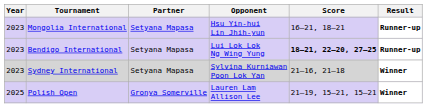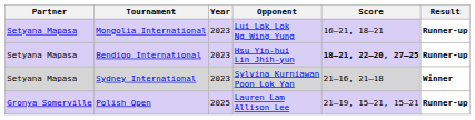 <table class="sortable wikitable" style="font-size: 90%">
 <tr>
+<th>Partner</th>
+<th>Tournament</th>
 <th>Year</th>
-<th>Tournament</th>
-<th>Partner</th>
 <th>Opponent</th>
 <th>Score</th>
 <th>Result</th>
 </tr>
 <tr style="background:#D8CEF6">
+<td align="left"> <a href='#'>Setyana Mapasa</a></td>
+<td align="left"><a href='#'>Mongolia International</a></td>
 <td align="center">2023</td>
-<td align="left"><a href='#'>Mongolia International</a></td>
-<td align="left"> <a href='#'>Setyana Mapasa</a></td>
-<td align="left"> <a href='#'>Hsu Yin-hui</a><br> <a href='#'>Lin Jhih-yun</a></td>
+<td align="left"> <a href='#'>Lui Lok Lok</a><br> <a href='#'>Ng Wing Yung</a></td>
 <td align="left">16–21, 18–21</td>
 <td style="text-align:left; background:white"> <strong>Runner-up</strong></td>
 </tr>
 <tr style="background:#D8CEF6">
+<td align="left"> Setyana Mapasa</td>
+<td align="left"><a href='#'>Bendigo International</a></td>
 <td align="center">2023</td>
-<td align="left"><a href='#'>Bendigo International</a></td>
-<td align="left"> Setyana Mapasa</td>
-<td align="left"> <a href='#'>Lui Lok Lok</a><br> <a href='#'>Ng Wing Yung</a></td>
+<td align="left"> <a href='#'>Hsu Yin-hui</a><br> <a href='#'>Lin Jhih-yun</a></td>
 <td align="left"><strong>18–21, 22–20, 27–25</strong></td>
 <td style="text-align:left; background:white"> <strong>Runner-up</strong></td>
 </tr>
 <tr style="background:#D5D5D5">
+<td align="left"> Setyana Mapasa</td>
+<td align="left"><a href='#'>Sydney International</a></td>
 <td align="center">2023</td>
-<td align="left"><a href='#'>Sydney International</a></td>
-<td align="left"> Setyana Mapasa</td>
 <td align="left"> <a href='#'>Sylvina Kurniawan</a> <br>  <a href='#'>Poon Lok Yan</a></td>
 <td align="left">21–16, 21–18</td>
 <td style="text-align:left; background:white"> <strong>Winner</strong></td>
 </tr>
 <tr style="background:#D8CEF6">
+<td align="left"> <a href='#'>Gronya Somerville</a></td>
+<td align="left"><a href='#'>Polish Open</a></td>
 <td align="center">2025</td>
-<td align="left"><a href='#'>Polish Open</a></td>
-<td align="left"> <a href='#'>Gronya Somerville</a></td>
 <td align="left"> <a href='#'>Lauren Lam</a><br>  <a href='#'>Allison Lee</a></td>
 <td align="left">21–19, 15–21, 15–21</td>
-<td style="text-align:left; background:white"> <strong>Winner</strong></td>
+<td style="text-align:left; background:white"> <strong>Runner-up</strong></td>
 </tr>
 </table>
